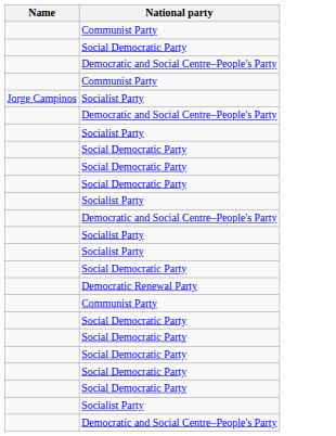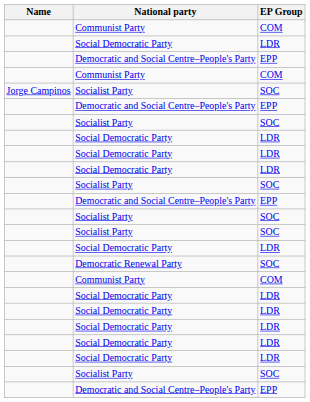 <table class="sortable wikitable">
 <tr>
 <th>Name</th>
 <th>National party</th>
+<th>EP Group</th>
 </tr>
 <tr>
 <td></td>
 <td> <a href='#'>Communist Party</a></td>
+<td> <a href='#'>COM</a></td>
 </tr>
 <tr>
 <td></td>
 <td> <a href='#'>Social Democratic Party</a></td>
+<td> <a href='#'>LDR</a></td>
 </tr>
 <tr>
 <td></td>
 <td> <a href='#'>Democratic and Social Centre–People's Party</a></td>
+<td> <a href='#'>EPP</a></td>
 </tr>
 <tr>
 <td></td>
 <td> <a href='#'>Communist Party</a></td>
+<td> <a href='#'>COM</a></td>
 </tr>
 <tr>
 <td><a href='#'>Jorge Campinos</a></td>
 <td> <a href='#'>Socialist Party</a></td>
+<td> <a href='#'>SOC</a></td>
 </tr>
 <tr>
 <td></td>
 <td> <a href='#'>Democratic and Social Centre–People's Party</a></td>
+<td> <a href='#'>EPP</a></td>
 </tr>
 <tr>
 <td></td>
 <td> <a href='#'>Socialist Party</a></td>
+<td> <a href='#'>SOC</a></td>
 </tr>
 <tr>
 <td></td>
 <td> <a href='#'>Social Democratic Party</a></td>
+<td> <a href='#'>LDR</a></td>
 </tr>
 <tr>
 <td></td>
 <td> <a href='#'>Social Democratic Party</a></td>
+<td> <a href='#'>LDR</a></td>
 </tr>
 <tr>
 <td></td>
 <td> <a href='#'>Social Democratic Party</a></td>
+<td> <a href='#'>LDR</a></td>
 </tr>
 <tr>
 <td></td>
 <td> <a href='#'>Socialist Party</a></td>
+<td> <a href='#'>SOC</a></td>
 </tr>
 <tr>
 <td></td>
 <td> <a href='#'>Democratic and Social Centre–People's Party</a></td>
+<td> <a href='#'>EPP</a></td>
 </tr>
 <tr>
 <td></td>
 <td> <a href='#'>Socialist Party</a></td>
+<td> <a href='#'>SOC</a></td>
 </tr>
 <tr>
 <td></td>
 <td> <a href='#'>Socialist Party</a></td>
+<td> <a href='#'>SOC</a></td>
 </tr>
 <tr>
 <td></td>
 <td> <a href='#'>Social Democratic Party</a></td>
+<td> <a href='#'>LDR</a></td>
 </tr>
 <tr>
 <td></td>
 <td> <a href='#'>Democratic Renewal Party</a></td>
+<td> <a href='#'>SOC</a></td>
 </tr>
 <tr>
 <td></td>
 <td> <a href='#'>Communist Party</a></td>
+<td> <a href='#'>COM</a></td>
 </tr>
 <tr>
 <td></td>
 <td> <a href='#'>Social Democratic Party</a></td>
+<td> <a href='#'>LDR</a></td>
 </tr>
 <tr>
 <td></td>
 <td> <a href='#'>Social Democratic Party</a></td>
+<td> <a href='#'>LDR</a></td>
 </tr>
 <tr>
 <td></td>
 <td> <a href='#'>Social Democratic Party</a></td>
+<td> <a href='#'>LDR</a></td>
 </tr>
 <tr>
 <td></td>
 <td> <a href='#'>Social Democratic Party</a></td>
+<td> <a href='#'>LDR</a></td>
 </tr>
 <tr>
 <td></td>
 <td> <a href='#'>Social Democratic Party</a></td>
+<td> <a href='#'>LDR</a></td>
 </tr>
 <tr>
 <td></td>
 <td> <a href='#'>Socialist Party</a></td>
+<td> <a href='#'>SOC</a></td>
 </tr>
 <tr>
 <td></td>
 <td> <a href='#'>Democratic and Social Centre–People's Party</a></td>
+<td> <a href='#'>EPP</a></td>
 </tr>
 </table>
